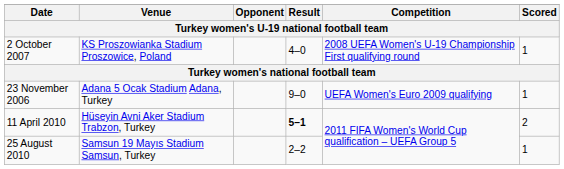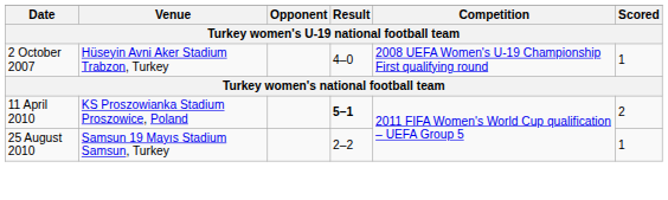 <table class=wikitable>
 <tr>
 </tr>
 <tr>
 <th>Date</th>
 <th>Venue</th>
 <th>Opponent</th>
 <th>Result</th>
 <th>Competition</th>
 <th>Scored</th>
 </tr>
 <tr>
 <th colspan=6>Turkey women's U-19 national football team</th>
 </tr>
 <tr>
 <td>2 October 2007</td>
-<td><a href='#'>KS Proszowianka Stadium</a> <a href='#'>Proszowice</a>, <a href='#'>Poland</a></td>
+<td><a href='#'>Hüseyin Avni Aker Stadium</a> <a href='#'>Trabzon</a>, Turkey</td>
 <td></td>
 <td>4–0</td>
 <td><a href='#'>2008 UEFA Women's U-19 Championship First qualifying round</a></td>
 <td>1</td>
 </tr>
 <tr>
 <th colspan=6>Turkey women's national football team</th>
 </tr>
 <tr>
-<td>23 November 2006</td>
-<td><a href='#'>Adana 5 Ocak Stadium</a> <a href='#'>Adana</a>, Turkey</td>
-<td></td>
-<td>9–0</td>
-<td><a href='#'>UEFA Women's Euro 2009 qualifying</a></td>
-<td>1</td>
-</tr>
-<tr>
 <td>11 April 2010</td>
-<td><a href='#'>Hüseyin Avni Aker Stadium</a> <a href='#'>Trabzon</a>, Turkey</td>
+<td><a href='#'>KS Proszowianka Stadium</a> <a href='#'>Proszowice</a>, <a href='#'>Poland</a></td>
 <td></td>
 <td><strong>5–1</strong></td>
 <td rowspan=2><a href='#'>2011 FIFA Women's World Cup qualification – UEFA Group 5</a></td>
 <td>2</td>
 </tr>
 <tr>
 <td>25 August 2010</td>
 <td><a href='#'>Samsun 19 Mayıs Stadium</a> <a href='#'>Samsun</a>, Turkey</td>
 <td></td>
 <td>2–2</td>
 <td>1</td>
 </tr>
 </table>
